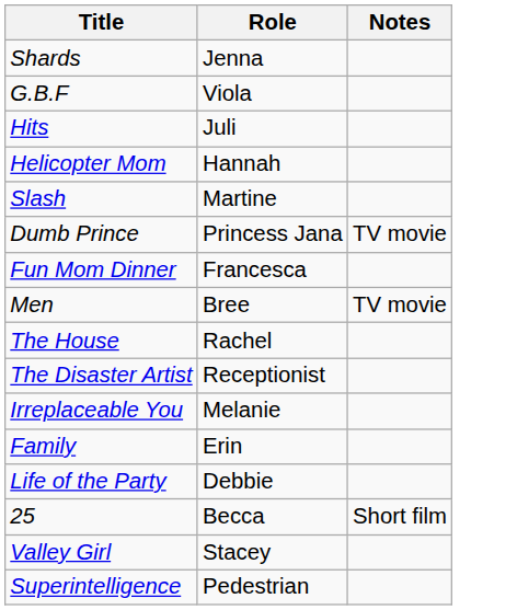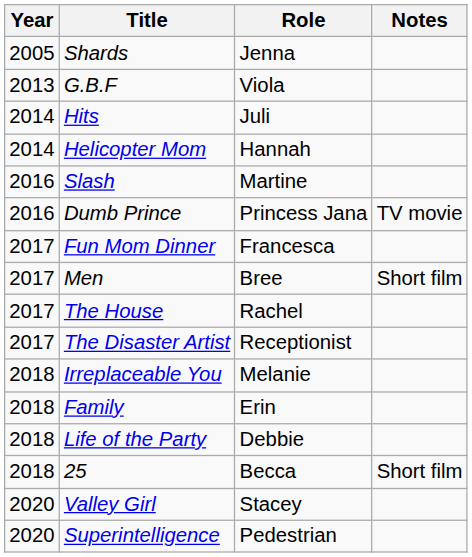 <table class="wikitable sortable">
 <tr>
+<th scope="col">Year</th>
 <th scope="col">Title</th>
 <th scope="col">Role</th>
 <th scope="col">Notes</th>
 </tr>
 <tr>
+<td>2005</td>
 <td scope="row"><em>Shards</em></td>
 <td>Jenna</td>
 <td></td>
 </tr>
 <tr>
+<td>2013</td>
 <td scope="row"><em>G.B.F</em></td>
 <td>Viola</td>
 <td></td>
 </tr>
 <tr>
+<td>2014</td>
 <td scope="row"><em><a href='#'>Hits</a></em></td>
 <td>Juli</td>
 <td></td>
 </tr>
 <tr>
+<td>2014</td>
 <td scope="row"><em><a href='#'>Helicopter Mom</a></em></td>
 <td>Hannah</td>
 <td></td>
 </tr>
 <tr>
+<td>2016</td>
 <td scope="row"><em><a href='#'>Slash</a></em></td>
 <td>Martine</td>
 <td></td>
 </tr>
 <tr>
+<td>2016</td>
 <td scope="row"><em>Dumb Prince</em></td>
 <td>Princess Jana</td>
 <td>TV movie</td>
 </tr>
 <tr>
+<td>2017</td>
 <td scope="row"><em><a href='#'>Fun Mom Dinner</a></em></td>
 <td>Francesca</td>
 <td></td>
 </tr>
 <tr>
+<td>2017</td>
 <td scope="row"><em>Men</em></td>
 <td>Bree</td>
-<td>TV movie</td>
+<td>Short film</td>
 </tr>
 <tr>
+<td>2017</td>
 <td scope="row"><em><a href='#'>The House</a></em></td>
 <td>Rachel</td>
 <td></td>
 </tr>
 <tr>
+<td>2017</td>
 <td scope="row"><em><a href='#'>The Disaster Artist</a></em></td>
 <td>Receptionist</td>
 <td></td>
 </tr>
 <tr>
+<td>2018</td>
 <td scope="row"><em><a href='#'>Irreplaceable You</a></em></td>
 <td>Melanie</td>
 <td></td>
 </tr>
 <tr>
+<td>2018</td>
 <td scope="row"><em><a href='#'>Family</a></em></td>
 <td>Erin</td>
 <td></td>
 </tr>
 <tr>
+<td>2018</td>
 <td scope="row"><em><a href='#'>Life of the Party</a></em></td>
 <td>Debbie</td>
 <td></td>
 </tr>
 <tr>
+<td>2018</td>
 <td scope="row"><em>25</em></td>
 <td>Becca</td>
 <td>Short film</td>
 </tr>
 <tr>
+<td>2020</td>
 <td scope="row"><em><a href='#'>Valley Girl</a></em></td>
 <td>Stacey</td>
 <td></td>
 </tr>
 <tr>
+<td>2020</td>
 <td scope="row"><em><a href='#'>Superintelligence</a></em></td>
 <td>Pedestrian</td>
 <td></td>
 </tr>
 </table>
